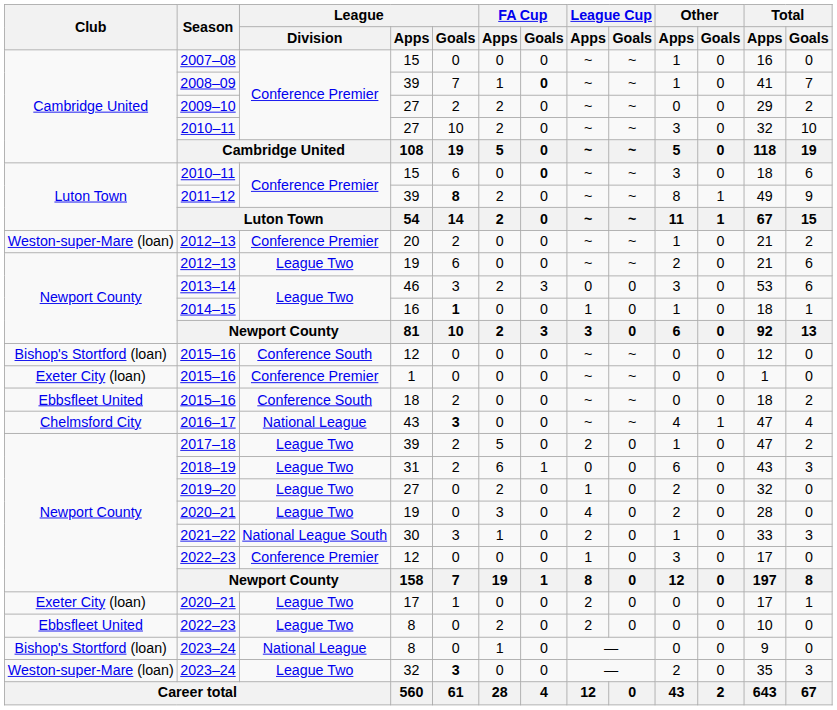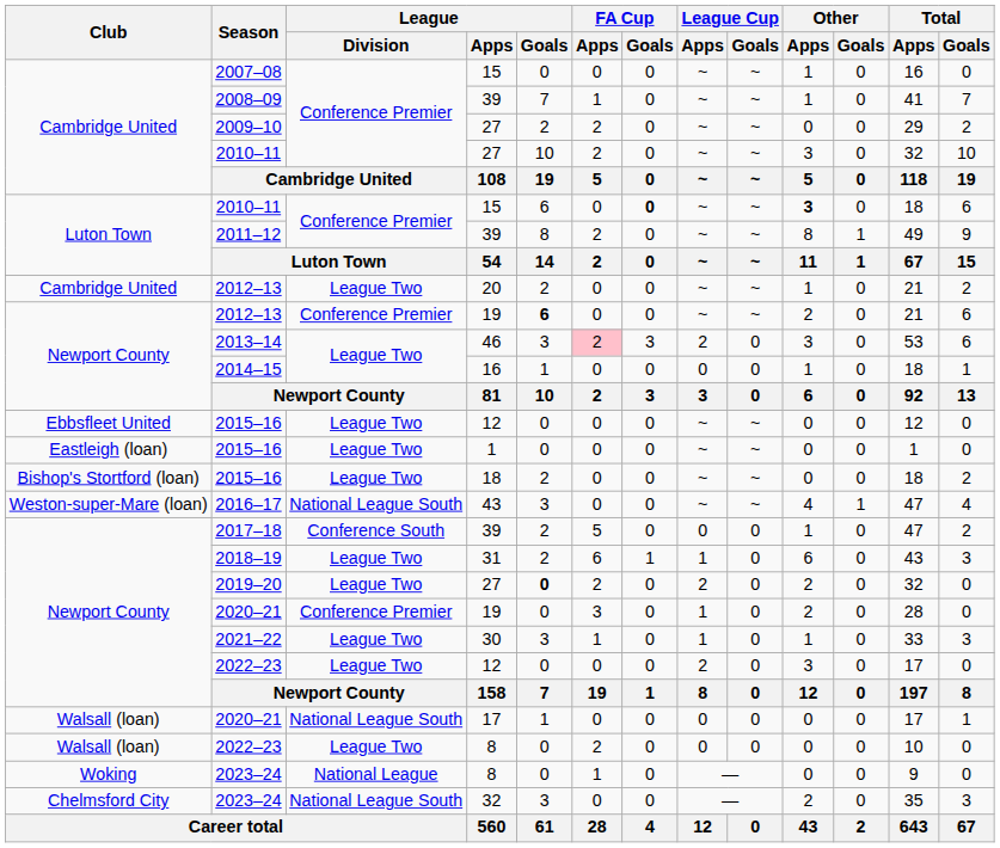 <table class="wikitable" style="text-align:center">
 <tr>
 <th rowspan="2">Club</th>
 <th rowspan="2">Season</th>
 <th colspan="3">League</th>
 <th colspan="2"><a href='#'>FA Cup</a></th>
 <th colspan="2"><a href='#'>League Cup</a></th>
 <th colspan="2">Other</th>
 <th colspan="2">Total</th>
 </tr>
 <tr>
 <th>Division</th>
 <th>Apps</th>
 <th>Goals</th>
 <th>Apps</th>
 <th>Goals</th>
 <th>Apps</th>
 <th>Goals</th>
 <th>Apps</th>
 <th>Goals</th>
 <th>Apps</th>
 <th>Goals</th>
 </tr>
 <tr>
 <td rowspan="5"><a href='#'>Cambridge United</a></td>
 <td><a href='#'>2007–08</a></td>
 <td rowspan="4"><a href='#'>Conference Premier</a></td>
 <td>15</td>
 <td>0</td>
 <td>0</td>
 <td>0</td>
 <td>~</td>
 <td>~</td>
 <td>1</td>
 <td>0</td>
 <td>16</td>
 <td>0</td>
 </tr>
 <tr>
 <td><a href='#'>2008–09</a></td>
 <td>39</td>
 <td>7</td>
 <td>1</td>
-<td><strong>0</strong></td>
+<td>0</td>
 <td>~</td>
 <td>~</td>
 <td>1</td>
 <td>0</td>
 <td>41</td>
 <td>7</td>
 </tr>
 <tr>
 <td><a href='#'>2009–10</a></td>
 <td>27</td>
 <td>2</td>
 <td>2</td>
 <td>0</td>
 <td>~</td>
 <td>~</td>
 <td>0</td>
 <td>0</td>
 <td>29</td>
 <td>2</td>
 </tr>
 <tr>
 <td><a href='#'>2010–11</a></td>
 <td>27</td>
 <td>10</td>
 <td>2</td>
 <td>0</td>
 <td>~</td>
 <td>~</td>
 <td>3</td>
 <td>0</td>
 <td>32</td>
 <td>10</td>
 </tr>
 <tr>
 <th colspan="2">Cambridge United</th>
 <th>108</th>
 <th>19</th>
 <th>5</th>
 <th>0</th>
 <th>~</th>
 <th>~</th>
 <th>5</th>
 <th>0</th>
 <th>118</th>
 <th>19</th>
 </tr>
 <tr>
 <td rowspan="3"><a href='#'>Luton Town</a></td>
 <td><a href='#'>2010–11</a></td>
 <td rowspan="2"><a href='#'>Conference Premier</a></td>
 <td>15</td>
 <td>6</td>
 <td>0</td>
 <td><strong>0</strong></td>
 <td>~</td>
 <td>~</td>
-<td>3</td>
+<td><strong>3</strong></td>
 <td>0</td>
 <td>18</td>
 <td>6</td>
 </tr>
 <tr>
 <td><a href='#'>2011–12</a></td>
 <td>39</td>
-<td><strong>8</strong></td>
+<td>8</td>
 <td>2</td>
 <td>0</td>
 <td>~</td>
 <td>~</td>
 <td>8</td>
 <td>1</td>
 <td>49</td>
 <td>9</td>
 </tr>
 <tr>
 <th colspan="2">Luton Town</th>
 <th>54</th>
 <th>14</th>
 <th>2</th>
 <th>0</th>
 <th>~</th>
 <th>~</th>
 <th>11</th>
 <th>1</th>
 <th>67</th>
 <th>15</th>
 </tr>
 <tr>
-<td><a href='#'>Weston-super-Mare</a> (loan)</td>
+<td><a href='#'>Cambridge United</a></td>
 <td><a href='#'>2012–13</a></td>
-<td><a href='#'>Conference Premier</a></td>
+<td><a href='#'>League Two</a></td>
 <td>20</td>
 <td>2</td>
 <td>0</td>
 <td>0</td>
 <td>~</td>
 <td>~</td>
 <td>1</td>
 <td>0</td>
 <td>21</td>
 <td>2</td>
 </tr>
 <tr>
 <td rowspan="4"><a href='#'>Newport County</a></td>
 <td><a href='#'>2012–13</a></td>
-<td><a href='#'>League Two</a></td>
+<td><a href='#'>Conference Premier</a></td>
 <td>19</td>
-<td>6</td>
+<td><strong>6</strong></td>
 <td>0</td>
 <td>0</td>
 <td>~</td>
 <td>~</td>
 <td>2</td>
 <td>0</td>
 <td>21</td>
 <td>6</td>
 </tr>
 <tr>
 <td><a href='#'>2013–14</a></td>
 <td rowspan="2"><a href='#'>League Two</a></td>
 <td>46</td>
 <td>3</td>
+<td style="background: pink;">2</td>
+<td>3</td>
 <td>2</td>
-<td>3</td>
-<td>0</td>
 <td>0</td>
 <td>3</td>
 <td>0</td>
 <td>53</td>
 <td>6</td>
 </tr>
 <tr>
 <td><a href='#'>2014–15</a></td>
 <td>16</td>
-<td><strong>1</strong></td>
+<td>1</td>
 <td>0</td>
 <td>0</td>
-<td>1</td>
+<td>0</td>
 <td>0</td>
 <td>1</td>
 <td>0</td>
 <td>18</td>
 <td>1</td>
 </tr>
 <tr>
 <th colspan="2">Newport County</th>
 <th>81</th>
 <th>10</th>
 <th>2</th>
 <th>3</th>
 <th>3</th>
 <th>0</th>
 <th>6</th>
 <th>0</th>
 <th>92</th>
 <th>13</th>
 </tr>
 <tr>
-<td><a href='#'>Bishop's Stortford</a> (loan)</td>
+<td><a href='#'>Ebbsfleet United</a></td>
 <td><a href='#'>2015–16</a></td>
-<td><a href='#'>Conference South</a></td>
+<td><a href='#'>League Two</a></td>
 <td>12</td>
 <td>0</td>
 <td>0</td>
 <td>0</td>
 <td>~</td>
 <td>~</td>
 <td>0</td>
 <td>0</td>
 <td>12</td>
 <td>0</td>
 </tr>
 <tr>
-<td><a href='#'>Exeter City</a> (loan)</td>
+<td><a href='#'>Eastleigh</a> (loan)</td>
 <td><a href='#'>2015–16</a></td>
-<td><a href='#'>Conference Premier</a></td>
+<td><a href='#'>League Two</a></td>
 <td>1</td>
 <td>0</td>
 <td>0</td>
 <td>0</td>
 <td>~</td>
 <td>~</td>
 <td>0</td>
 <td>0</td>
 <td>1</td>
 <td>0</td>
 </tr>
 <tr>
-<td><a href='#'>Ebbsfleet United</a></td>
+<td><a href='#'>Bishop's Stortford</a> (loan)</td>
 <td><a href='#'>2015–16</a></td>
-<td><a href='#'>Conference South</a></td>
+<td><a href='#'>League Two</a></td>
 <td>18</td>
 <td>2</td>
 <td>0</td>
 <td>0</td>
 <td>~</td>
 <td>~</td>
 <td>0</td>
 <td>0</td>
 <td>18</td>
 <td>2</td>
 </tr>
 <tr>
-<td><a href='#'>Chelmsford City</a></td>
+<td><a href='#'>Weston-super-Mare</a> (loan)</td>
 <td><a href='#'>2016–17</a></td>
-<td><a href='#'>National League</a></td>
+<td><a href='#'>National League South</a></td>
 <td>43</td>
-<td><strong>3</strong></td>
+<td>3</td>
 <td>0</td>
 <td>0</td>
 <td>~</td>
 <td>~</td>
 <td>4</td>
 <td>1</td>
 <td>47</td>
 <td>4</td>
 </tr>
 <tr>
 <td rowspan="7"><a href='#'>Newport County</a></td>
 <td><a href='#'>2017–18</a></td>
-<td><a href='#'>League Two</a></td>
+<td><a href='#'>Conference South</a></td>
 <td>39</td>
 <td>2</td>
 <td>5</td>
 <td>0</td>
-<td>2</td>
+<td>0</td>
 <td>0</td>
 <td>1</td>
 <td>0</td>
 <td>47</td>
 <td>2</td>
 </tr>
 <tr>
 <td><a href='#'>2018–19</a></td>
 <td><a href='#'>League Two</a></td>
 <td>31</td>
 <td>2</td>
 <td>6</td>
 <td>1</td>
-<td>0</td>
+<td>1</td>
 <td>0</td>
 <td>6</td>
 <td>0</td>
 <td>43</td>
 <td>3</td>
 </tr>
 <tr>
 <td><a href='#'>2019–20</a></td>
 <td><a href='#'>League Two</a></td>
 <td>27</td>
+<td><strong>0</strong></td>
+<td>2</td>
 <td>0</td>
 <td>2</td>
-<td>0</td>
-<td>1</td>
 <td>0</td>
 <td>2</td>
 <td>0</td>
 <td>32</td>
 <td>0</td>
 </tr>
 <tr>
 <td><a href='#'>2020–21</a></td>
-<td><a href='#'>League Two</a></td>
+<td><a href='#'>Conference Premier</a></td>
 <td>19</td>
 <td>0</td>
 <td>3</td>
 <td>0</td>
-<td>4</td>
+<td>1</td>
 <td>0</td>
 <td>2</td>
 <td>0</td>
 <td>28</td>
 <td>0</td>
 </tr>
 <tr>
 <td><a href='#'>2021–22</a></td>
-<td><a href='#'>National League South</a></td>
+<td><a href='#'>League Two</a></td>
 <td>30</td>
 <td>3</td>
 <td>1</td>
 <td>0</td>
-<td>2</td>
+<td>1</td>
 <td>0</td>
 <td>1</td>
 <td>0</td>
 <td>33</td>
 <td>3</td>
 </tr>
 <tr>
 <td><a href='#'>2022–23</a></td>
-<td><a href='#'>Conference Premier</a></td>
+<td><a href='#'>League Two</a></td>
 <td>12</td>
 <td>0</td>
 <td>0</td>
 <td>0</td>
-<td>1</td>
+<td>2</td>
 <td>0</td>
 <td>3</td>
 <td>0</td>
 <td>17</td>
 <td>0</td>
 </tr>
 <tr>
 <th colspan="2">Newport County</th>
 <th>158</th>
 <th>7</th>
 <th>19</th>
 <th>1</th>
 <th>8</th>
 <th>0</th>
 <th>12</th>
 <th>0</th>
 <th>197</th>
 <th>8</th>
 </tr>
 <tr>
-<td><a href='#'>Exeter City</a> (loan)</td>
+<td><a href='#'>Walsall</a> (loan)</td>
 <td><a href='#'>2020–21</a></td>
-<td><a href='#'>League Two</a></td>
+<td><a href='#'>National League South</a></td>
 <td>17</td>
 <td>1</td>
 <td>0</td>
 <td>0</td>
-<td>2</td>
+<td>0</td>
 <td>0</td>
 <td>0</td>
 <td>0</td>
 <td>17</td>
 <td>1</td>
 </tr>
 <tr>
-<td><a href='#'>Ebbsfleet United</a></td>
+<td><a href='#'>Walsall</a> (loan)</td>
 <td><a href='#'>2022–23</a></td>
 <td><a href='#'>League Two</a></td>
 <td>8</td>
 <td>0</td>
 <td>2</td>
 <td>0</td>
-<td>2</td>
+<td>0</td>
 <td>0</td>
 <td>0</td>
 <td>0</td>
 <td>10</td>
 <td>0</td>
 </tr>
 <tr>
-<td><a href='#'>Bishop's Stortford</a> (loan)</td>
+<td><a href='#'>Woking</a></td>
 <td><a href='#'>2023–24</a></td>
 <td><a href='#'>National League</a></td>
 <td>8</td>
 <td>0</td>
 <td>1</td>
 <td>0</td>
 <td colspan="2">—</td>
 <td>0</td>
 <td>0</td>
 <td>9</td>
 <td>0</td>
 </tr>
 <tr>
-<td><a href='#'>Weston-super-Mare</a> (loan)</td>
+<td><a href='#'>Chelmsford City</a></td>
 <td><a href='#'>2023–24</a></td>
-<td><a href='#'>League Two</a></td>
+<td><a href='#'>National League South</a></td>
 <td>32</td>
-<td><strong>3</strong></td>
+<td>3</td>
 <td>0</td>
 <td>0</td>
 <td colspan="2">—</td>
 <td>2</td>
 <td>0</td>
 <td>35</td>
 <td>3</td>
 </tr>
 <tr>
 <th colspan="3">Career total</th>
 <th>560</th>
 <th>61</th>
 <th>28</th>
 <th>4</th>
 <th>12</th>
 <th>0</th>
 <th>43</th>
 <th>2</th>
 <th>643</th>
 <th>67</th>
 </tr>
 </table>
